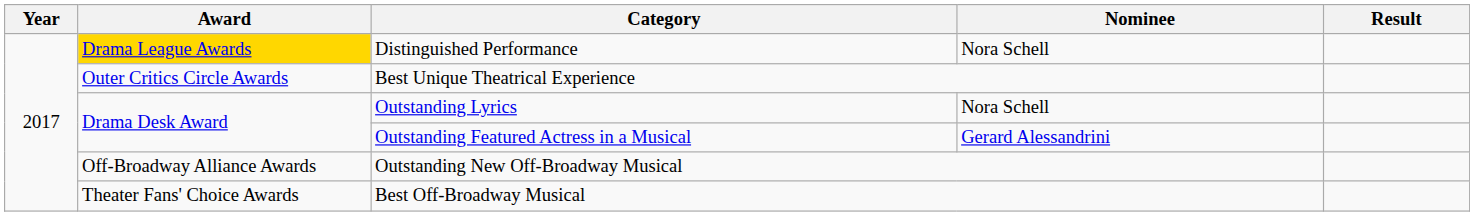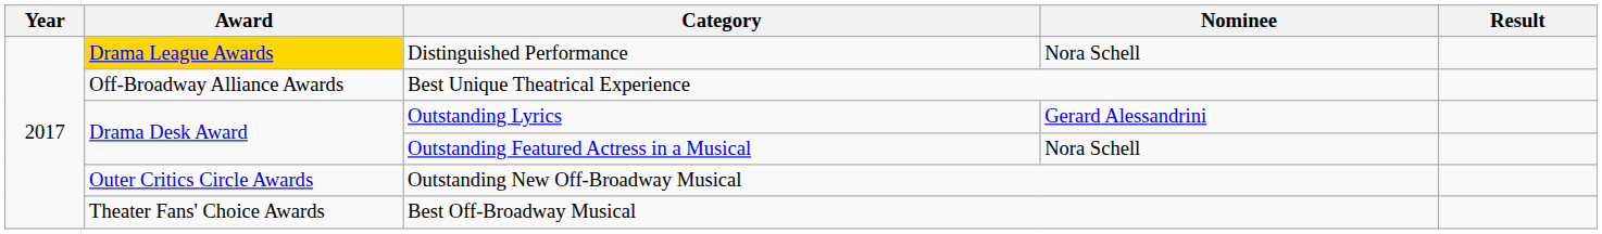 <table class="wikitable" style="width:100%;">
 <tr>
 <th style="width:5%;">Year</th>
 <th style="width:20%;">Award</th>
 <th style="width:40%;">Category</th>
 <th style="width:25%;">Nominee</th>
 <th style="width:10%;">Result</th>
 </tr>
 <tr>
 <td rowspan="6" style="text-align:center;">2017</td>
 <td style="background: gold;"><a href='#'>Drama League Awards</a></td>
 <td>Distinguished Performance</td>
 <td>Nora Schell</td>
 <td></td>
 </tr>
 <tr>
-<td><a href='#'>Outer Critics Circle Awards</a></td>
+<td>Off-Broadway Alliance Awards</td>
 <td colspan="2">Best Unique Theatrical Experience</td>
 <td></td>
 </tr>
 <tr>
 <td rowspan="2"><a href='#'>Drama Desk Award</a></td>
 <td><a href='#'>Outstanding Lyrics</a></td>
+<td><a href='#'>Gerard Alessandrini</a></td>
+<td></td>
+</tr>
+<tr>
+<td><a href='#'>Outstanding Featured Actress in a Musical</a></td>
 <td>Nora Schell</td>
 <td></td>
 </tr>
 <tr>
-<td><a href='#'>Outstanding Featured Actress in a Musical</a></td>
-<td><a href='#'>Gerard Alessandrini</a></td>
-<td></td>
-</tr>
-<tr>
-<td>Off-Broadway Alliance Awards</td>
+<td><a href='#'>Outer Critics Circle Awards</a></td>
 <td colspan="2">Outstanding New Off-Broadway Musical</td>
 <td></td>
 </tr>
 <tr>
 <td>Theater Fans' Choice Awards</td>
 <td colspan="2">Best Off-Broadway Musical</td>
 <td></td>
 </tr>
 </table>
